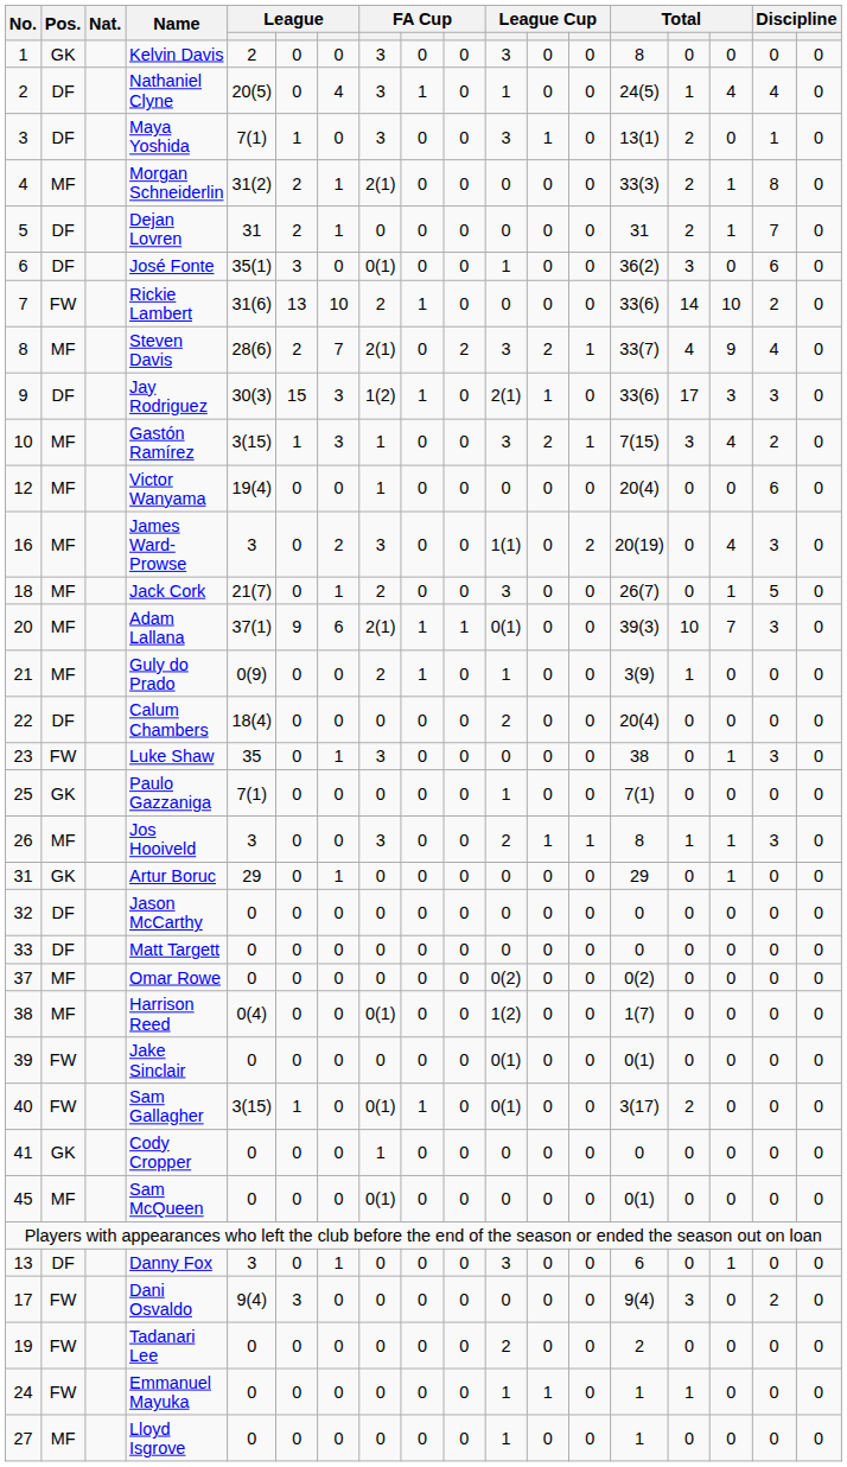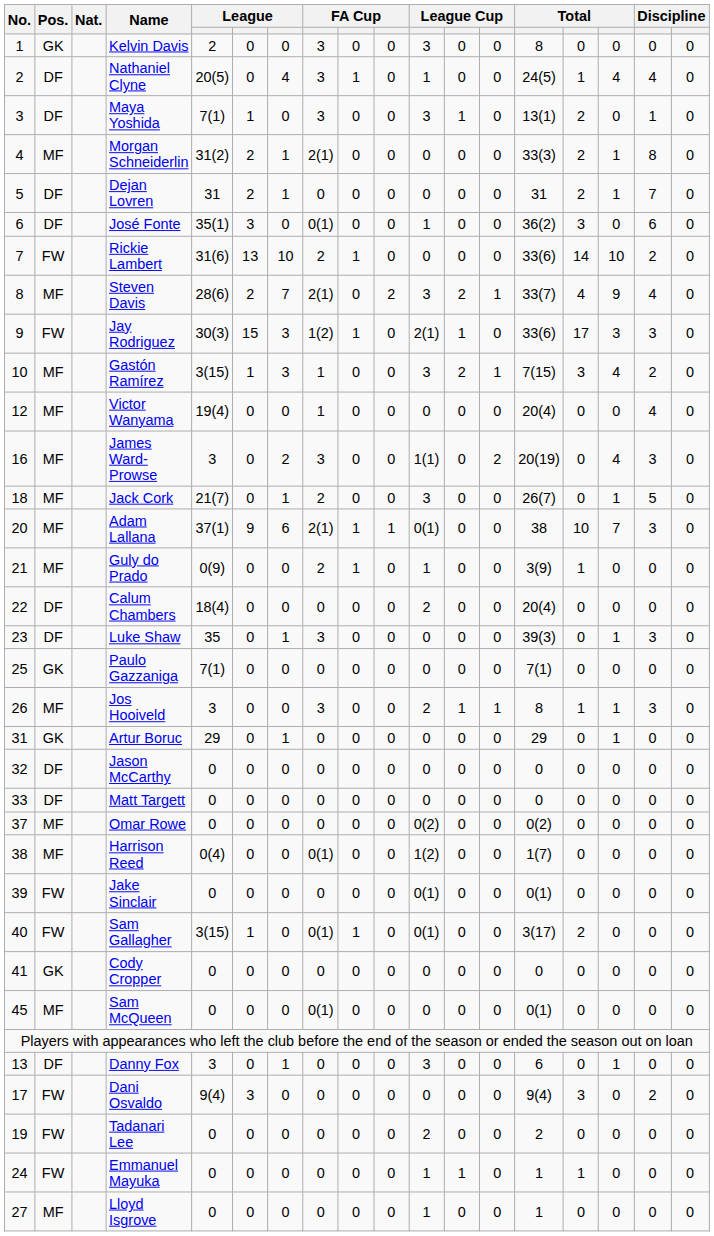 <table class="wikitable" style="width:84%; font-size:95%;">
 <tr>
 <th rowspan="2" width="3%">No.</th>
 <th rowspan="2" width="3%">Pos.</th>
 <th rowspan="2" width="3%">Nat.</th>
 <th rowspan="2" width="12%">Name</th>
 <th colspan="3">League</th>
 <th colspan="3">FA Cup</th>
 <th colspan="3">League Cup</th>
 <th colspan="3">Total</th>
 <th colspan="2">Discipline</th>
 </tr>
 <tr>
 <th width="5%"></th>
 <th width="5%"></th>
 <th width="5%"></th>
 <th width="5%"></th>
 <th width="5%"></th>
 <th width="5%"></th>
 <th width="5%"></th>
 <th width="5%"></th>
 <th width="5%"></th>
 <th width="5%"></th>
 <th width="5%"></th>
 <th width="5%"></th>
 <th width="3%"></th>
 <th width="3%"></th>
 </tr>
 <tr>
 <td align="center">1</td>
 <td align="center">GK</td>
 <td align="center"></td>
 <td><a href='#'>Kelvin Davis</a></td>
 <td align="center">2</td>
 <td align="center">0</td>
 <td align="center">0</td>
 <td align="center">3</td>
 <td align="center">0</td>
 <td align="center">0</td>
 <td align="center">3</td>
 <td align="center">0</td>
 <td align="center">0</td>
 <td align="center">8</td>
 <td align="center">0</td>
 <td align="center">0</td>
 <td align="center">0</td>
 <td align="center">0</td>
 </tr>
 <tr>
 <td align="center">2</td>
 <td align="center">DF</td>
 <td align="center"></td>
 <td><a href='#'>Nathaniel Clyne</a></td>
 <td align="center">20(5)</td>
 <td align="center">0</td>
 <td align="center">4</td>
 <td align="center">3</td>
 <td align="center">1</td>
 <td align="center">0</td>
 <td align="center">1</td>
 <td align="center">0</td>
 <td align="center">0</td>
 <td align="center">24(5)</td>
 <td align="center">1</td>
 <td align="center">4</td>
 <td align="center">4</td>
 <td align="center">0</td>
 </tr>
 <tr>
 <td align="center">3</td>
 <td align="center">DF</td>
 <td align="center"></td>
 <td><a href='#'>Maya Yoshida</a></td>
 <td align="center">7(1)</td>
 <td align="center">1</td>
 <td align="center">0</td>
 <td align="center">3</td>
 <td align="center">0</td>
 <td align="center">0</td>
 <td align="center">3</td>
 <td align="center">1</td>
 <td align="center">0</td>
 <td align="center">13(1)</td>
 <td align="center">2</td>
 <td align="center">0</td>
 <td align="center">1</td>
 <td align="center">0</td>
 </tr>
 <tr>
 <td align="center">4</td>
 <td align="center">MF</td>
 <td align="center"></td>
 <td><a href='#'>Morgan Schneiderlin</a></td>
 <td align="center">31(2)</td>
 <td align="center">2</td>
 <td align="center">1</td>
 <td align="center">2(1)</td>
 <td align="center">0</td>
 <td align="center">0</td>
 <td align="center">0</td>
 <td align="center">0</td>
 <td align="center">0</td>
 <td align="center">33(3)</td>
 <td align="center">2</td>
 <td align="center">1</td>
 <td align="center">8</td>
 <td align="center">0</td>
 </tr>
 <tr>
 <td align="center">5</td>
 <td align="center">DF</td>
 <td align="center"></td>
 <td><a href='#'>Dejan Lovren</a></td>
 <td align="center">31</td>
 <td align="center">2</td>
 <td align="center">1</td>
 <td align="center">0</td>
 <td align="center">0</td>
 <td align="center">0</td>
 <td align="center">0</td>
 <td align="center">0</td>
 <td align="center">0</td>
 <td align="center">31</td>
 <td align="center">2</td>
 <td align="center">1</td>
 <td align="center">7</td>
 <td align="center">0</td>
 </tr>
 <tr>
 <td align="center">6</td>
 <td align="center">DF</td>
 <td align="center"></td>
 <td><a href='#'>José Fonte</a></td>
 <td align="center">35(1)</td>
 <td align="center">3</td>
 <td align="center">0</td>
 <td align="center">0(1)</td>
 <td align="center">0</td>
 <td align="center">0</td>
 <td align="center">1</td>
 <td align="center">0</td>
 <td align="center">0</td>
 <td align="center">36(2)</td>
 <td align="center">3</td>
 <td align="center">0</td>
 <td align="center">6</td>
 <td align="center">0</td>
 </tr>
 <tr>
 <td align="center">7</td>
 <td align="center">FW</td>
 <td align="center"></td>
 <td><a href='#'>Rickie Lambert</a></td>
 <td align="center">31(6)</td>
 <td align="center">13</td>
 <td align="center">10</td>
 <td align="center">2</td>
 <td align="center">1</td>
 <td align="center">0</td>
 <td align="center">0</td>
 <td align="center">0</td>
 <td align="center">0</td>
 <td align="center">33(6)</td>
 <td align="center">14</td>
 <td align="center">10</td>
 <td align="center">2</td>
 <td align="center">0</td>
 </tr>
 <tr>
 <td align="center">8</td>
 <td align="center">MF</td>
 <td align="center"></td>
 <td><a href='#'>Steven Davis</a></td>
 <td align="center">28(6)</td>
 <td align="center">2</td>
 <td align="center">7</td>
 <td align="center">2(1)</td>
 <td align="center">0</td>
 <td align="center">2</td>
 <td align="center">3</td>
 <td align="center">2</td>
 <td align="center">1</td>
 <td align="center">33(7)</td>
 <td align="center">4</td>
 <td align="center">9</td>
 <td align="center">4</td>
 <td align="center">0</td>
 </tr>
 <tr>
 <td align="center">9</td>
-<td align="center">DF</td>
+<td align="center">FW</td>
 <td align="center"></td>
 <td><a href='#'>Jay Rodriguez</a></td>
 <td align="center">30(3)</td>
 <td align="center">15</td>
 <td align="center">3</td>
 <td align="center">1(2)</td>
 <td align="center">1</td>
 <td align="center">0</td>
 <td align="center">2(1)</td>
 <td align="center">1</td>
 <td align="center">0</td>
 <td align="center">33(6)</td>
 <td align="center">17</td>
 <td align="center">3</td>
 <td align="center">3</td>
 <td align="center">0</td>
 </tr>
 <tr>
 <td align="center">10</td>
 <td align="center">MF</td>
 <td align="center"></td>
 <td><a href='#'>Gastón Ramírez</a></td>
 <td align="center">3(15)</td>
 <td align="center">1</td>
 <td align="center">3</td>
 <td align="center">1</td>
 <td align="center">0</td>
 <td align="center">0</td>
 <td align="center">3</td>
 <td align="center">2</td>
 <td align="center">1</td>
 <td align="center">7(15)</td>
 <td align="center">3</td>
 <td align="center">4</td>
 <td align="center">2</td>
 <td align="center">0</td>
 </tr>
 <tr>
 <td align="center">12</td>
 <td align="center">MF</td>
 <td align="center"></td>
 <td><a href='#'>Victor Wanyama</a></td>
 <td align="center">19(4)</td>
 <td align="center">0</td>
 <td align="center">0</td>
 <td align="center">1</td>
 <td align="center">0</td>
 <td align="center">0</td>
 <td align="center">0</td>
 <td align="center">0</td>
 <td align="center">0</td>
 <td align="center">20(4)</td>
 <td align="center">0</td>
 <td align="center">0</td>
-<td align="center">6</td>
+<td align="center">4</td>
 <td align="center">0</td>
 </tr>
 <tr>
 <td align="center">16</td>
 <td align="center">MF</td>
 <td align="center"></td>
 <td><a href='#'>James Ward-Prowse</a></td>
 <td align="center">3</td>
 <td align="center">0</td>
 <td align="center">2</td>
 <td align="center">3</td>
 <td align="center">0</td>
 <td align="center">0</td>
 <td align="center">1(1)</td>
 <td align="center">0</td>
 <td align="center">2</td>
 <td align="center">20(19)</td>
 <td align="center">0</td>
 <td align="center">4</td>
 <td align="center">3</td>
 <td align="center">0</td>
 </tr>
 <tr>
 <td align="center">18</td>
 <td align="center">MF</td>
 <td align="center"></td>
 <td><a href='#'>Jack Cork</a></td>
 <td align="center">21(7)</td>
 <td align="center">0</td>
 <td align="center">1</td>
 <td align="center">2</td>
 <td align="center">0</td>
 <td align="center">0</td>
 <td align="center">3</td>
 <td align="center">0</td>
 <td align="center">0</td>
 <td align="center">26(7)</td>
 <td align="center">0</td>
 <td align="center">1</td>
 <td align="center">5</td>
 <td align="center">0</td>
 </tr>
 <tr>
 <td align="center">20</td>
 <td align="center">MF</td>
 <td align="center"></td>
 <td><a href='#'>Adam Lallana</a></td>
 <td align="center">37(1)</td>
 <td align="center">9</td>
 <td align="center">6</td>
 <td align="center">2(1)</td>
 <td align="center">1</td>
 <td align="center">1</td>
 <td align="center">0(1)</td>
 <td align="center">0</td>
 <td align="center">0</td>
-<td align="center">39(3)</td>
+<td align="center">38</td>
 <td align="center">10</td>
 <td align="center">7</td>
 <td align="center">3</td>
 <td align="center">0</td>
 </tr>
 <tr>
 <td align="center">21</td>
 <td align="center">MF</td>
 <td align="center"></td>
 <td><a href='#'>Guly do Prado</a></td>
 <td align="center">0(9)</td>
 <td align="center">0</td>
 <td align="center">0</td>
 <td align="center">2</td>
 <td align="center">1</td>
 <td align="center">0</td>
 <td align="center">1</td>
 <td align="center">0</td>
 <td align="center">0</td>
 <td align="center">3(9)</td>
 <td align="center">1</td>
 <td align="center">0</td>
 <td align="center">0</td>
 <td align="center">0</td>
 </tr>
 <tr>
 <td align="center">22</td>
 <td align="center">DF</td>
 <td align="center"></td>
 <td><a href='#'>Calum Chambers</a></td>
 <td align="center">18(4)</td>
 <td align="center">0</td>
 <td align="center">0</td>
 <td align="center">0</td>
 <td align="center">0</td>
 <td align="center">0</td>
 <td align="center">2</td>
 <td align="center">0</td>
 <td align="center">0</td>
 <td align="center">20(4)</td>
 <td align="center">0</td>
 <td align="center">0</td>
 <td align="center">0</td>
 <td align="center">0</td>
 </tr>
 <tr>
 <td align="center">23</td>
-<td align="center">FW</td>
+<td align="center">DF</td>
 <td align="center"></td>
 <td><a href='#'>Luke Shaw</a></td>
 <td align="center">35</td>
 <td align="center">0</td>
 <td align="center">1</td>
 <td align="center">3</td>
 <td align="center">0</td>
 <td align="center">0</td>
 <td align="center">0</td>
 <td align="center">0</td>
 <td align="center">0</td>
-<td align="center">38</td>
+<td align="center">39(3)</td>
 <td align="center">0</td>
 <td align="center">1</td>
 <td align="center">3</td>
 <td align="center">0</td>
 </tr>
 <tr>
 <td align="center">25</td>
 <td align="center">GK</td>
 <td align="center"></td>
 <td><a href='#'>Paulo Gazzaniga</a></td>
 <td align="center">7(1)</td>
 <td align="center">0</td>
 <td align="center">0</td>
 <td align="center">0</td>
 <td align="center">0</td>
 <td align="center">0</td>
-<td align="center">1</td>
+<td align="center">0</td>
 <td align="center">0</td>
 <td align="center">0</td>
 <td align="center">7(1)</td>
 <td align="center">0</td>
 <td align="center">0</td>
 <td align="center">0</td>
 <td align="center">0</td>
 </tr>
 <tr>
 <td align="center">26</td>
 <td align="center">MF</td>
 <td align="center"></td>
 <td><a href='#'>Jos Hooiveld</a></td>
 <td align="center">3</td>
 <td align="center">0</td>
 <td align="center">0</td>
 <td align="center">3</td>
 <td align="center">0</td>
 <td align="center">0</td>
 <td align="center">2</td>
 <td align="center">1</td>
 <td align="center">1</td>
 <td align="center">8</td>
 <td align="center">1</td>
 <td align="center">1</td>
 <td align="center">3</td>
 <td align="center">0</td>
 </tr>
 <tr>
 <td align="center">31</td>
 <td align="center">GK</td>
 <td align="center"></td>
 <td><a href='#'>Artur Boruc</a></td>
 <td align="center">29</td>
 <td align="center">0</td>
 <td align="center">1</td>
 <td align="center">0</td>
 <td align="center">0</td>
 <td align="center">0</td>
 <td align="center">0</td>
 <td align="center">0</td>
 <td align="center">0</td>
 <td align="center">29</td>
 <td align="center">0</td>
 <td align="center">1</td>
 <td align="center">0</td>
 <td align="center">0</td>
 </tr>
 <tr>
 <td align="center">32</td>
 <td align="center">DF</td>
 <td align="center"></td>
 <td><a href='#'>Jason McCarthy</a></td>
 <td align="center">0</td>
 <td align="center">0</td>
 <td align="center">0</td>
 <td align="center">0</td>
 <td align="center">0</td>
 <td align="center">0</td>
 <td align="center">0</td>
 <td align="center">0</td>
 <td align="center">0</td>
 <td align="center">0</td>
 <td align="center">0</td>
 <td align="center">0</td>
 <td align="center">0</td>
 <td align="center">0</td>
 </tr>
 <tr>
 <td align="center">33</td>
 <td align="center">DF</td>
 <td align="center"></td>
 <td><a href='#'>Matt Targett</a></td>
 <td align="center">0</td>
 <td align="center">0</td>
 <td align="center">0</td>
 <td align="center">0</td>
 <td align="center">0</td>
 <td align="center">0</td>
 <td align="center">0</td>
 <td align="center">0</td>
 <td align="center">0</td>
 <td align="center">0</td>
 <td align="center">0</td>
 <td align="center">0</td>
 <td align="center">0</td>
 <td align="center">0</td>
 </tr>
 <tr>
 <td align="center">37</td>
 <td align="center">MF</td>
 <td align="center"></td>
 <td><a href='#'>Omar Rowe</a></td>
 <td align="center">0</td>
 <td align="center">0</td>
 <td align="center">0</td>
 <td align="center">0</td>
 <td align="center">0</td>
 <td align="center">0</td>
 <td align="center">0(2)</td>
 <td align="center">0</td>
 <td align="center">0</td>
 <td align="center">0(2)</td>
 <td align="center">0</td>
 <td align="center">0</td>
 <td align="center">0</td>
 <td align="center">0</td>
 </tr>
 <tr>
 <td align="center">38</td>
 <td align="center">MF</td>
 <td align="center"></td>
 <td><a href='#'>Harrison Reed</a></td>
 <td align="center">0(4)</td>
 <td align="center">0</td>
 <td align="center">0</td>
 <td align="center">0(1)</td>
 <td align="center">0</td>
 <td align="center">0</td>
 <td align="center">1(2)</td>
 <td align="center">0</td>
 <td align="center">0</td>
 <td align="center">1(7)</td>
 <td align="center">0</td>
 <td align="center">0</td>
 <td align="center">0</td>
 <td align="center">0</td>
 </tr>
 <tr>
 <td align="center">39</td>
 <td align="center">FW</td>
 <td align="center"></td>
 <td><a href='#'>Jake Sinclair</a></td>
 <td align="center">0</td>
 <td align="center">0</td>
 <td align="center">0</td>
 <td align="center">0</td>
 <td align="center">0</td>
 <td align="center">0</td>
 <td align="center">0(1)</td>
 <td align="center">0</td>
 <td align="center">0</td>
 <td align="center">0(1)</td>
 <td align="center">0</td>
 <td align="center">0</td>
 <td align="center">0</td>
 <td align="center">0</td>
 </tr>
 <tr>
 <td align="center">40</td>
 <td align="center">FW</td>
 <td align="center"></td>
 <td><a href='#'>Sam Gallagher</a></td>
 <td align="center">3(15)</td>
 <td align="center">1</td>
 <td align="center">0</td>
 <td align="center">0(1)</td>
 <td align="center">1</td>
 <td align="center">0</td>
 <td align="center">0(1)</td>
 <td align="center">0</td>
 <td align="center">0</td>
 <td align="center">3(17)</td>
 <td align="center">2</td>
 <td align="center">0</td>
 <td align="center">0</td>
 <td align="center">0</td>
 </tr>
 <tr>
 <td align="center">41</td>
 <td align="center">GK</td>
 <td align="center"></td>
 <td><a href='#'>Cody Cropper</a></td>
 <td align="center">0</td>
 <td align="center">0</td>
 <td align="center">0</td>
-<td align="center">1</td>
+<td align="center">0</td>
 <td align="center">0</td>
 <td align="center">0</td>
 <td align="center">0</td>
 <td align="center">0</td>
 <td align="center">0</td>
 <td align="center">0</td>
 <td align="center">0</td>
 <td align="center">0</td>
 <td align="center">0</td>
 <td align="center">0</td>
 </tr>
 <tr>
 <td align="center">45</td>
 <td align="center">MF</td>
 <td align="center"></td>
 <td><a href='#'>Sam McQueen</a></td>
 <td align="center">0</td>
 <td align="center">0</td>
 <td align="center">0</td>
 <td align="center">0(1)</td>
 <td align="center">0</td>
 <td align="center">0</td>
 <td align="center">0</td>
 <td align="center">0</td>
 <td align="center">0</td>
 <td align="center">0(1)</td>
 <td align="center">0</td>
 <td align="center">0</td>
 <td align="center">0</td>
 <td align="center">0</td>
 </tr>
 <tr>
 <td align="center" colspan="19">Players with appearances who left the club before the end of the season or ended the season out on loan</td>
 </tr>
 <tr>
 <td align="center">13</td>
 <td align="center">DF</td>
 <td align="center"></td>
 <td><a href='#'>Danny Fox</a></td>
 <td align="center">3</td>
 <td align="center">0</td>
 <td align="center">1</td>
 <td align="center">0</td>
 <td align="center">0</td>
 <td align="center">0</td>
 <td align="center">3</td>
 <td align="center">0</td>
 <td align="center">0</td>
 <td align="center">6</td>
 <td align="center">0</td>
 <td align="center">1</td>
 <td align="center">0</td>
 <td align="center">0</td>
 </tr>
 <tr>
 <td align="center">17</td>
 <td align="center">FW</td>
 <td align="center"></td>
 <td><a href='#'>Dani Osvaldo</a></td>
 <td align="center">9(4)</td>
 <td align="center">3</td>
 <td align="center">0</td>
 <td align="center">0</td>
 <td align="center">0</td>
 <td align="center">0</td>
 <td align="center">0</td>
 <td align="center">0</td>
 <td align="center">0</td>
 <td align="center">9(4)</td>
 <td align="center">3</td>
 <td align="center">0</td>
 <td align="center">2</td>
 <td align="center">0</td>
 </tr>
 <tr>
 <td align="center">19</td>
 <td align="center">FW</td>
 <td align="center"></td>
 <td><a href='#'>Tadanari Lee</a></td>
 <td align="center">0</td>
 <td align="center">0</td>
 <td align="center">0</td>
 <td align="center">0</td>
 <td align="center">0</td>
 <td align="center">0</td>
 <td align="center">2</td>
 <td align="center">0</td>
 <td align="center">0</td>
 <td align="center">2</td>
 <td align="center">0</td>
 <td align="center">0</td>
 <td align="center">0</td>
 <td align="center">0</td>
 </tr>
 <tr>
 <td align="center">24</td>
 <td align="center">FW</td>
 <td align="center"></td>
 <td><a href='#'>Emmanuel Mayuka</a></td>
 <td align="center">0</td>
 <td align="center">0</td>
 <td align="center">0</td>
 <td align="center">0</td>
 <td align="center">0</td>
 <td align="center">0</td>
 <td align="center">1</td>
 <td align="center">1</td>
 <td align="center">0</td>
 <td align="center">1</td>
 <td align="center">1</td>
 <td align="center">0</td>
 <td align="center">0</td>
 <td align="center">0</td>
 </tr>
 <tr>
 <td align="center">27</td>
 <td align="center">MF</td>
 <td align="center"></td>
 <td><a href='#'>Lloyd Isgrove</a></td>
 <td align="center">0</td>
 <td align="center">0</td>
 <td align="center">0</td>
 <td align="center">0</td>
 <td align="center">0</td>
 <td align="center">0</td>
 <td align="center">1</td>
 <td align="center">0</td>
 <td align="center">0</td>
 <td align="center">1</td>
 <td align="center">0</td>
 <td align="center">0</td>
 <td align="center">0</td>
 <td align="center">0</td>
 </tr>
 </table>
